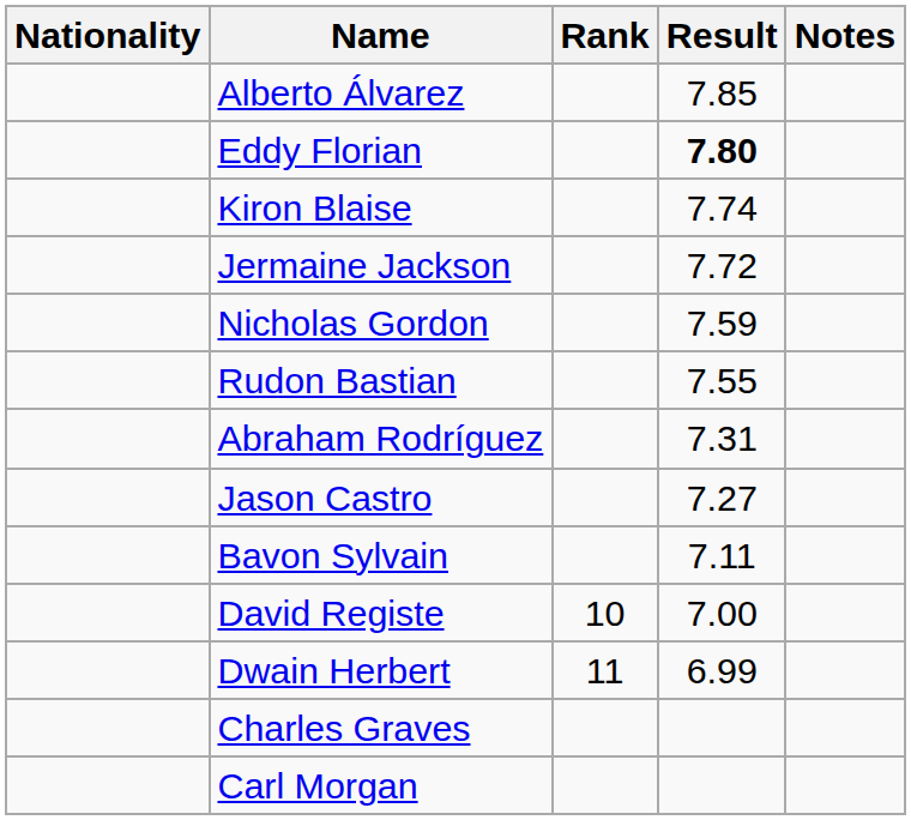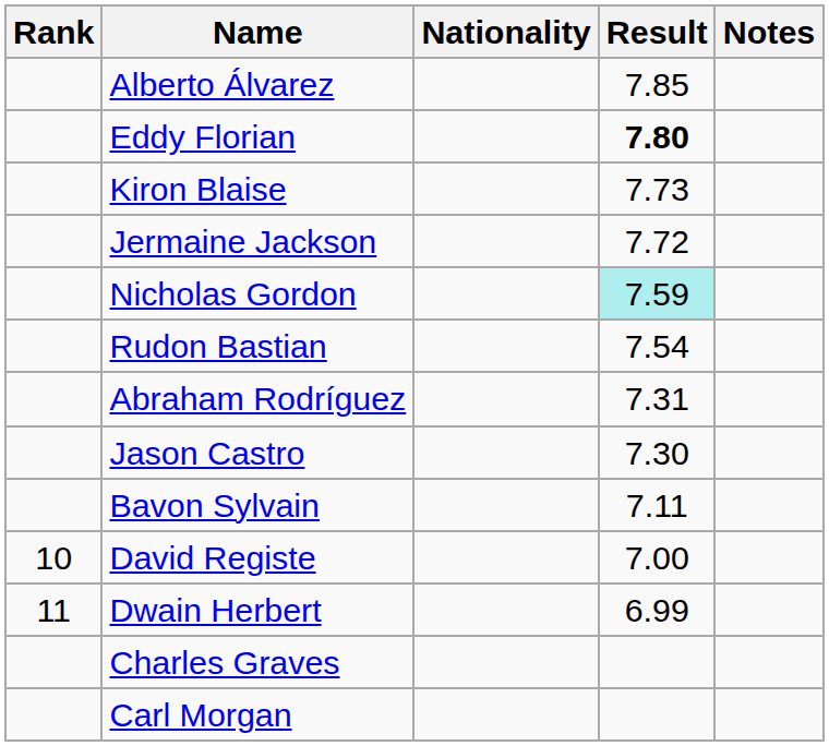 <table class="wikitable sortable" style="text-align:center;font-size:95%">
 <tr>
+<th>Rank</th>
+<th>Name</th>
 <th>Nationality</th>
-<th>Name</th>
-<th>Rank</th>
 <th>Result</th>
 <th>Notes</th>
 </tr>
 <tr>
+<td></td>
+<td align=left><a href='#'>Alberto Álvarez</a></td>
 <td align=left></td>
-<td align=left><a href='#'>Alberto Álvarez</a></td>
-<td></td>
 <td>7.85</td>
 <td></td>
 </tr>
 <tr>
+<td></td>
+<td align=left><a href='#'>Eddy Florian</a></td>
 <td align=left></td>
-<td align=left><a href='#'>Eddy Florian</a></td>
-<td></td>
 <td><strong>7.80</strong></td>
 <td></td>
 </tr>
 <tr>
+<td></td>
+<td align=left><a href='#'>Kiron Blaise</a></td>
 <td align=left></td>
-<td align=left><a href='#'>Kiron Blaise</a></td>
-<td></td>
-<td>7.74</td>
+<td>7.73</td>
 <td></td>
 </tr>
 <tr>
+<td></td>
+<td align=left><a href='#'>Jermaine Jackson</a></td>
 <td align=left></td>
-<td align=left><a href='#'>Jermaine Jackson</a></td>
-<td></td>
 <td>7.72</td>
 <td></td>
 </tr>
 <tr>
+<td></td>
+<td align=left><a href='#'>Nicholas Gordon</a></td>
 <td align=left></td>
-<td align=left><a href='#'>Nicholas Gordon</a></td>
-<td></td>
-<td>7.59</td>
+<td style="background: paleturquoise;">7.59</td>
 <td></td>
 </tr>
 <tr>
+<td></td>
+<td align=left><a href='#'>Rudon Bastian</a></td>
 <td align=left></td>
-<td align=left><a href='#'>Rudon Bastian</a></td>
-<td></td>
-<td>7.55</td>
+<td>7.54</td>
 <td></td>
 </tr>
 <tr>
+<td></td>
+<td align=left><a href='#'>Abraham Rodríguez</a></td>
 <td align=left></td>
-<td align=left><a href='#'>Abraham Rodríguez</a></td>
-<td></td>
 <td>7.31</td>
 <td></td>
 </tr>
 <tr>
+<td></td>
+<td align=left><a href='#'>Jason Castro</a></td>
 <td align=left></td>
-<td align=left><a href='#'>Jason Castro</a></td>
-<td></td>
-<td>7.27</td>
+<td>7.30</td>
 <td></td>
 </tr>
 <tr>
+<td></td>
+<td align=left><a href='#'>Bavon Sylvain</a></td>
 <td align=left></td>
-<td align=left><a href='#'>Bavon Sylvain</a></td>
-<td></td>
 <td>7.11</td>
 <td></td>
 </tr>
 <tr>
+<td>10</td>
+<td align=left><a href='#'>David Registe</a></td>
 <td align=left></td>
-<td align=left><a href='#'>David Registe</a></td>
-<td>10</td>
 <td>7.00</td>
 <td></td>
 </tr>
 <tr>
+<td>11</td>
+<td align=left><a href='#'>Dwain Herbert</a></td>
 <td align=left></td>
-<td align=left><a href='#'>Dwain Herbert</a></td>
-<td>11</td>
 <td>6.99</td>
 <td></td>
 </tr>
 <tr>
+<td></td>
+<td align=left><a href='#'>Charles Graves</a></td>
 <td align=left></td>
-<td align=left><a href='#'>Charles Graves</a></td>
-<td></td>
 <td></td>
 <td></td>
 </tr>
 <tr>
+<td></td>
+<td align=left><a href='#'>Carl Morgan</a></td>
 <td align=left></td>
-<td align=left><a href='#'>Carl Morgan</a></td>
-<td></td>
 <td></td>
 <td></td>
 </tr>
 </table>
